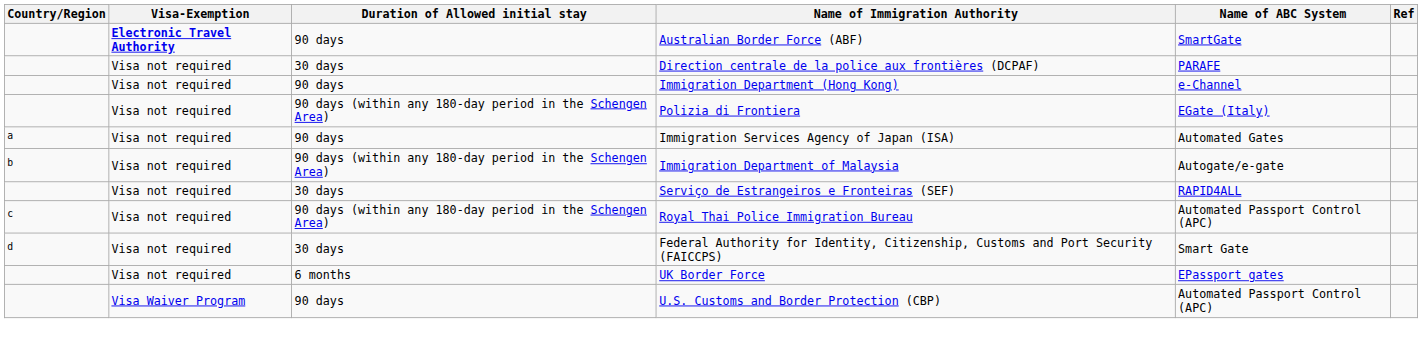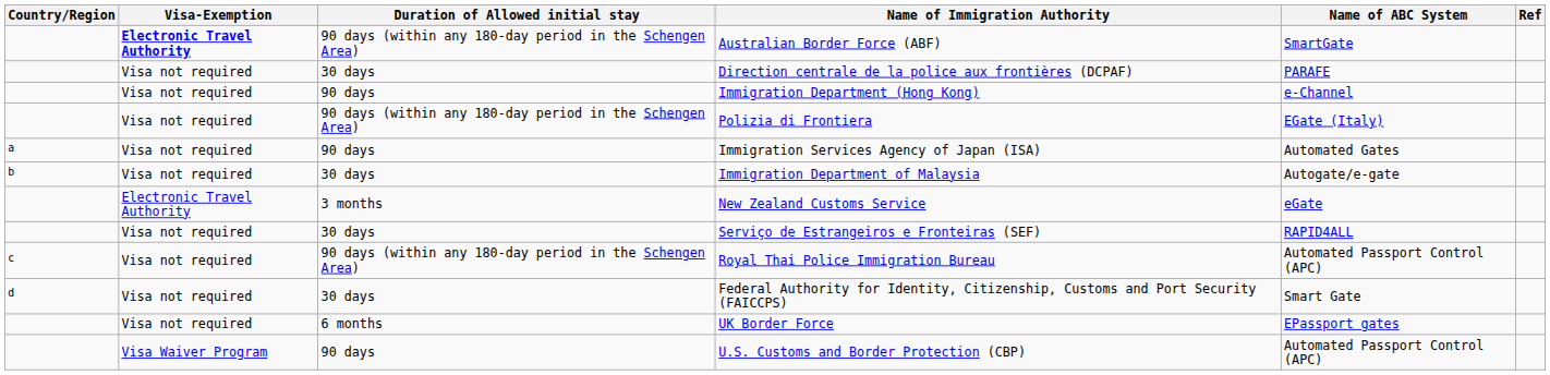 <table class="wikitable">
 <tr>
 <th>Country/Region</th>
 <th>Visa-Exemption</th>
 <th>Duration of Allowed initial stay</th>
 <th>Name of Immigration Authority</th>
 <th>Name of ABC System</th>
 <th>Ref</th>
 </tr>
 <tr>
 <td></td>
 <td><strong><a href='#'>Electronic Travel Authority</a></strong></td>
-<td>90 days</td>
+<td>90 days (within any 180-day period in the <a href='#'>Schengen Area</a>)</td>
 <td><a href='#'>Australian Border Force</a> (ABF)</td>
 <td><a href='#'>SmartGate</a></td>
 <td></td>
 </tr>
 <tr>
 <td></td>
 <td>Visa not required</td>
 <td>30 days</td>
 <td><a href='#'>Direction centrale de la police aux frontières</a> (DCPAF)</td>
 <td><a href='#'>PARAFE</a></td>
 <td></td>
 </tr>
 <tr>
 <td></td>
 <td>Visa not required</td>
 <td>90 days</td>
 <td><a href='#'>Immigration Department (Hong Kong)</a></td>
 <td><a href='#'>e-Channel</a></td>
 <td></td>
 </tr>
 <tr>
 <td></td>
 <td>Visa not required</td>
 <td>90 days (within any 180-day period in the <a href='#'>Schengen Area</a>)</td>
 <td><a href='#'>Polizia di Frontiera</a></td>
 <td><a href='#'>EGate (Italy)</a></td>
 <td></td>
 </tr>
 <tr>
 <td><sup>a</sup></td>
 <td>Visa not required</td>
 <td>90 days</td>
 <td>Immigration Services Agency of Japan (ISA)</td>
 <td>Automated Gates</td>
 <td></td>
 </tr>
 <tr>
 <td><sup>b</sup></td>
 <td>Visa not required</td>
-<td>90 days (within any 180-day period in the <a href='#'>Schengen Area</a>)</td>
+<td>30 days</td>
 <td><a href='#'>Immigration Department of Malaysia</a></td>
 <td>Autogate/e-gate</td>
+<td></td>
+</tr>
+<tr>
+<td></td>
+<td><a href='#'>Electronic Travel Authority</a></td>
+<td>3 months</td>
+<td><a href='#'>New Zealand Customs Service</a></td>
+<td><a href='#'>eGate</a></td>
 <td></td>
 </tr>
 <tr>
 <td></td>
 <td>Visa not required</td>
 <td>30 days</td>
 <td><a href='#'>Serviço de Estrangeiros e Fronteiras</a> (SEF)</td>
 <td><a href='#'>RAPID4ALL</a></td>
 <td></td>
 </tr>
 <tr>
 <td><sup>c</sup></td>
 <td>Visa not required</td>
 <td>90 days (within any 180-day period in the <a href='#'>Schengen Area</a>)</td>
 <td><a href='#'>Royal Thai Police Immigration Bureau</a></td>
 <td>Automated Passport Control (APC)</td>
 <td></td>
 </tr>
 <tr>
 <td><sup>d</sup></td>
 <td>Visa not required</td>
 <td>30 days</td>
 <td>Federal Authority for Identity, Citizenship, Customs and Port Security (FAICCPS)</td>
 <td>Smart Gate</td>
 <td></td>
 </tr>
 <tr>
 <td></td>
 <td>Visa not required</td>
 <td>6 months</td>
 <td><a href='#'>UK Border Force</a></td>
 <td><a href='#'>EPassport gates</a></td>
 <td></td>
 </tr>
 <tr>
 <td></td>
 <td><a href='#'>Visa Waiver Program</a></td>
 <td>90 days</td>
 <td><a href='#'>U.S. Customs and Border Protection</a> (CBP)</td>
 <td>Automated Passport Control (APC)</td>
 <td></td>
 </tr>
 </table>
